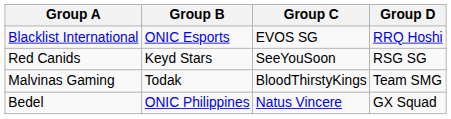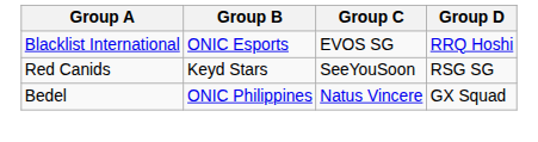 <table class="wikitable" style="margin-left: auto; margin-right: auto; border: none;">
 <tr>
 <th>Group A</th>
 <th>Group B</th>
 <th>Group C</th>
 <th>Group D</th>
 </tr>
 <tr>
 <td> <a href='#'>Blacklist International</a></td>
 <td> <a href='#'>ONIC Esports</a></td>
 <td> EVOS SG</td>
 <td> <a href='#'>RRQ Hoshi</a></td>
 </tr>
 <tr>
 <td> Red Canids</td>
 <td> Keyd Stars</td>
 <td> SeeYouSoon</td>
 <td> RSG SG</td>
 </tr>
 <tr>
-<td> Malvinas Gaming</td>
-<td> Todak</td>
-<td> BloodThirstyKings</td>
-<td> Team SMG</td>
-</tr>
-<tr>
 <td> Bedel</td>
 <td> <a href='#'>ONIC Philippines</a></td>
 <td> <a href='#'>Natus Vincere</a></td>
 <td> GX Squad</td>
 </tr>
 </table>
